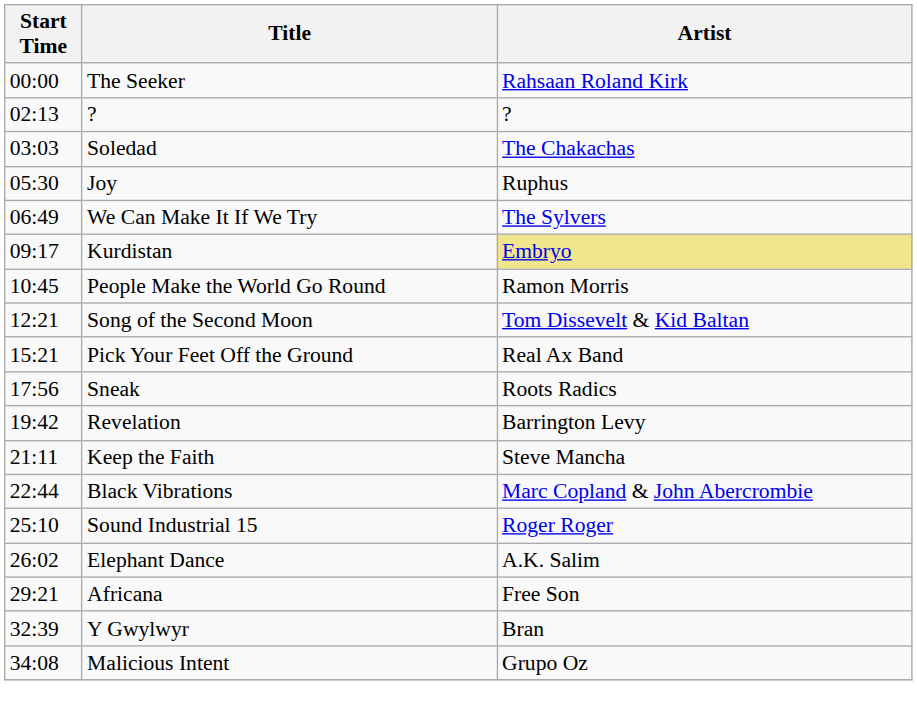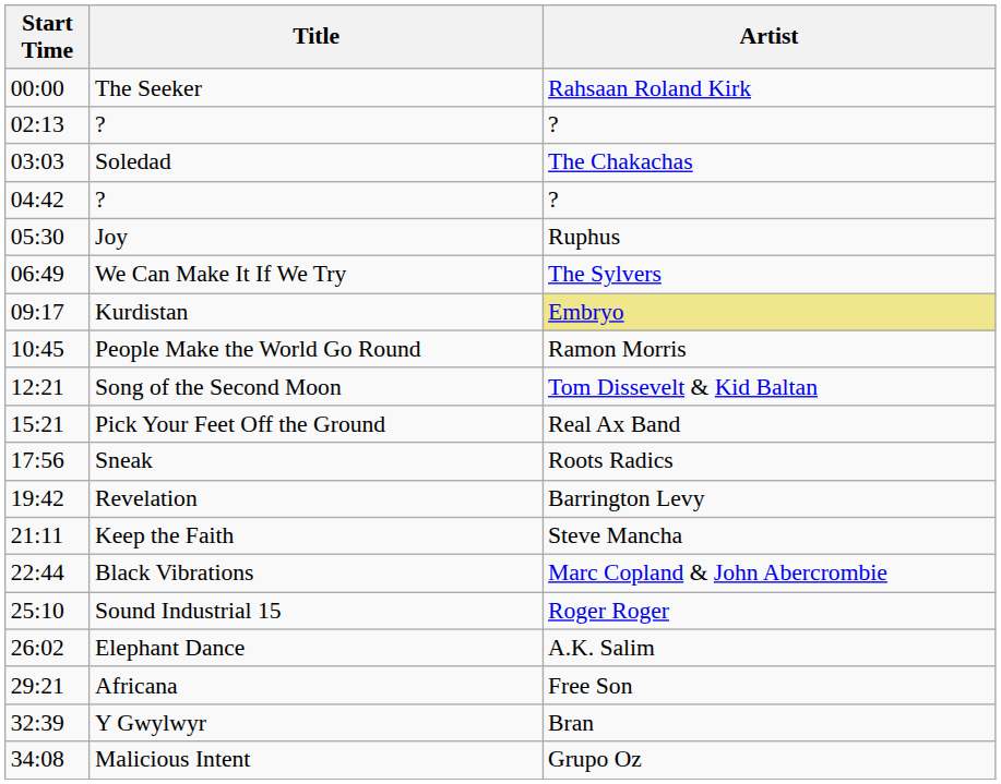 <table class="wikitable" border="1">
 <tr>
 <th width="50">Start Time</th>
 <th width="300">Title</th>
 <th width="300">Artist</th>
 </tr>
 <tr>
 <td>00:00</td>
 <td>The Seeker</td>
 <td><a href='#'>Rahsaan Roland Kirk</a></td>
 </tr>
 <tr>
 <td>02:13</td>
 <td>?</td>
 <td>?</td>
 </tr>
 <tr>
 <td>03:03</td>
 <td>Soledad</td>
 <td><a href='#'>The Chakachas</a></td>
+</tr>
+<tr>
+<td>04:42</td>
+<td>?</td>
+<td>?</td>
 </tr>
 <tr>
 <td>05:30</td>
 <td>Joy</td>
 <td>Ruphus</td>
 </tr>
 <tr>
 <td>06:49</td>
 <td>We Can Make It If We Try</td>
 <td><a href='#'>The Sylvers</a></td>
 </tr>
 <tr>
 <td>09:17</td>
 <td>Kurdistan</td>
 <td style="background: khaki;"><a href='#'>Embryo</a></td>
 </tr>
 <tr>
 <td>10:45</td>
 <td>People Make the World Go Round</td>
 <td>Ramon Morris</td>
 </tr>
 <tr>
 <td>12:21</td>
 <td>Song of the Second Moon</td>
 <td><a href='#'>Tom Dissevelt</a> & <a href='#'>Kid Baltan</a></td>
 </tr>
 <tr>
 <td>15:21</td>
 <td>Pick Your Feet Off the Ground</td>
 <td>Real Ax Band</td>
 </tr>
 <tr>
 <td>17:56</td>
 <td>Sneak</td>
 <td>Roots Radics</td>
 </tr>
 <tr>
 <td>19:42</td>
 <td>Revelation</td>
 <td>Barrington Levy</td>
 </tr>
 <tr>
 <td>21:11</td>
 <td>Keep the Faith</td>
 <td>Steve Mancha</td>
 </tr>
 <tr>
 <td>22:44</td>
 <td>Black Vibrations</td>
 <td><a href='#'>Marc Copland</a> & <a href='#'>John Abercrombie</a></td>
 </tr>
 <tr>
 <td>25:10</td>
 <td>Sound Industrial 15</td>
 <td><a href='#'>Roger Roger</a></td>
 </tr>
 <tr>
 <td>26:02</td>
 <td>Elephant Dance</td>
 <td>A.K. Salim</td>
 </tr>
 <tr>
 <td>29:21</td>
 <td>Africana</td>
 <td>Free Son</td>
 </tr>
 <tr>
 <td>32:39</td>
 <td>Y Gwylwyr</td>
 <td>Bran</td>
 </tr>
 <tr>
 <td>34:08</td>
 <td>Malicious Intent</td>
 <td>Grupo Oz</td>
 </tr>
 <tr>
 </tr>
 </table>
